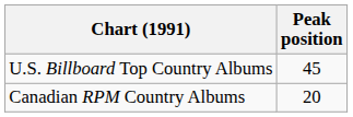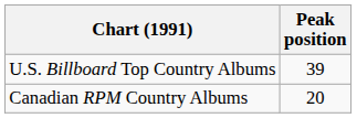 <table class="wikitable">
 <tr>
 <th>Chart (1991)</th>
 <th>Peak<br>position</th>
 </tr>
 <tr>
 <td>U.S. <em>Billboard</em> Top Country Albums</td>
-<td align="center">45</td>
+<td align="center">39</td>
 </tr>
 <tr>
 <td>Canadian <em>RPM</em> Country Albums</td>
 <td align="center">20</td>
 </tr>
 </table>
